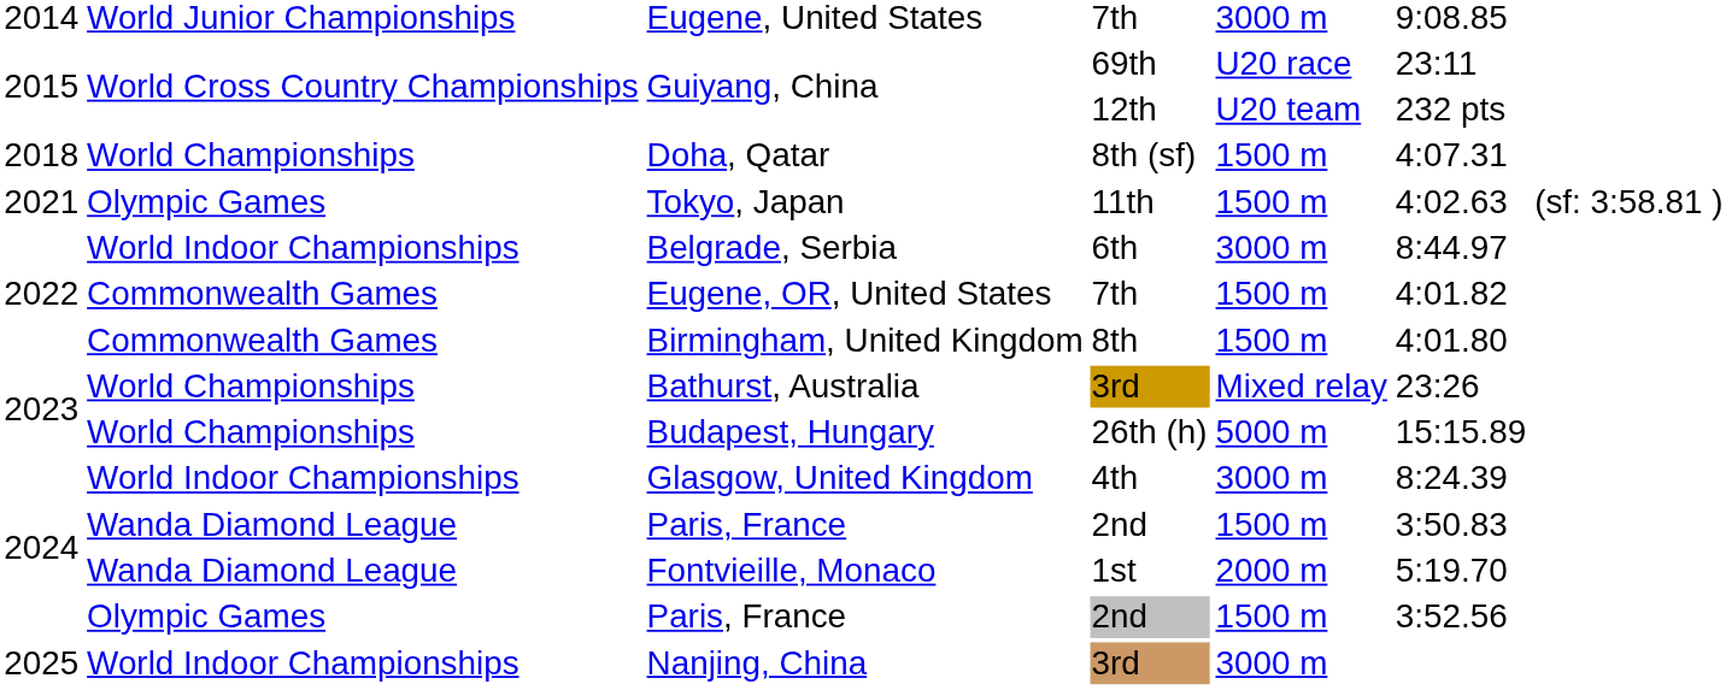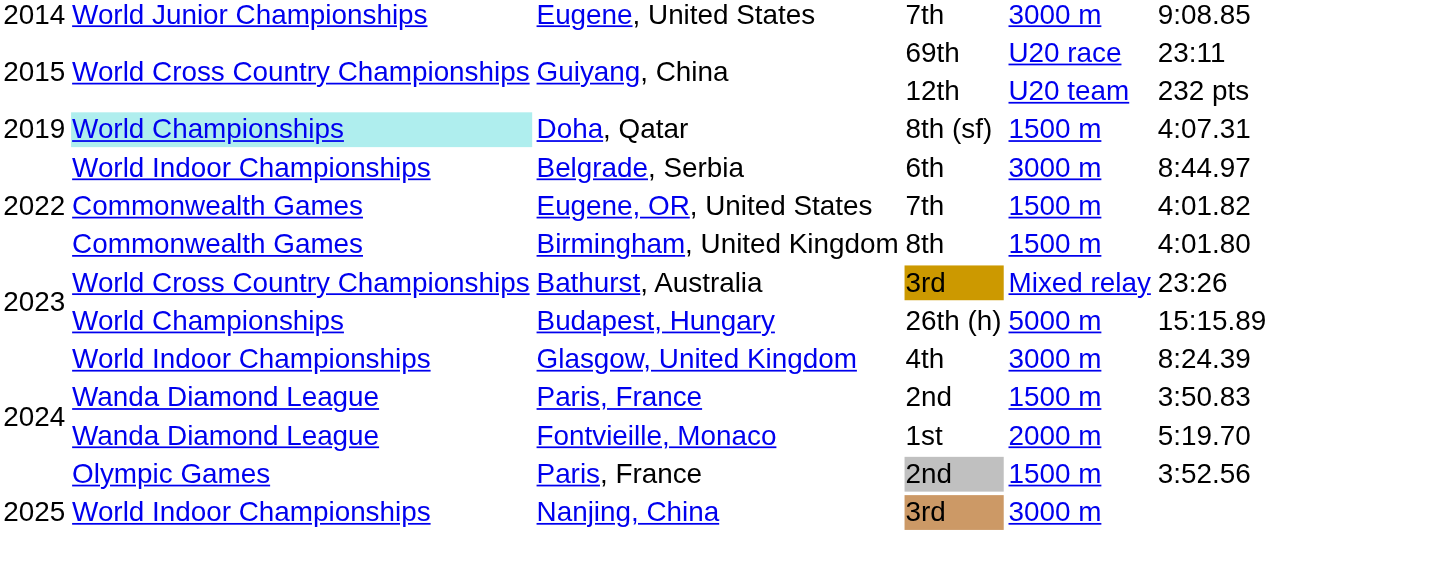 <table>
 <tr>
 <td>2014</td>
 <td><a href='#'>World Junior Championships</a></td>
 <td><a href='#'>Eugene</a>, United States</td>
 <td>7th</td>
 <td><a href='#'>3000 m</a></td>
 <td>9:08.85</td>
 <td></td>
 </tr>
 <tr>
 <td rowspan=2>2015</td>
 <td rowspan=2><a href='#'>World Cross Country Championships</a></td>
 <td rowspan=2><a href='#'>Guiyang</a>, China</td>
 <td>69th</td>
 <td><a href='#'>U20 race</a></td>
 <td>23:11</td>
 <td></td>
 </tr>
 <tr>
 <td>12th</td>
 <td><a href='#'>U20 team</a></td>
 <td>232 pts</td>
 <td></td>
 </tr>
 <tr>
-<td>2018</td>
-<td><a href='#'>World Championships</a></td>
+<td>2019</td>
+<td style="background: paleturquoise;"><a href='#'>World Championships</a></td>
 <td><a href='#'>Doha</a>, Qatar</td>
 <td>8th (sf)</td>
 <td><a href='#'>1500 m</a></td>
 <td>4:07.31</td>
 <td></td>
-</tr>
-<tr>
-<td>2021</td>
-<td><a href='#'>Olympic Games</a></td>
-<td><a href='#'>Tokyo</a>, Japan</td>
-<td>11th</td>
-<td><a href='#'>1500 m</a></td>
-<td>4:02.63</td>
-<td>(sf: 3:58.81 <strong></strong>)</td>
 </tr>
 <tr>
 <td rowspan=3>2022</td>
 <td><a href='#'>World Indoor Championships</a></td>
 <td><a href='#'>Belgrade</a>, Serbia</td>
 <td>6th</td>
 <td><a href='#'>3000 m</a> </td>
 <td>8:44.97</td>
 <td></td>
 </tr>
 <tr>
 <td><a href='#'>Commonwealth Games</a></td>
 <td><a href='#'>Eugene, OR</a>, United States</td>
 <td>7th</td>
 <td><a href='#'>1500 m</a></td>
 <td>4:01.82</td>
 <td></td>
 </tr>
 <tr>
 <td><a href='#'>Commonwealth Games</a></td>
 <td><a href='#'>Birmingham</a>, United Kingdom</td>
 <td>8th</td>
 <td><a href='#'>1500 m</a></td>
 <td>4:01.80</td>
 <td></td>
 </tr>
 <tr>
 <td rowspan=2>2023</td>
-<td><a href='#'>World Championships</a></td>
+<td><a href='#'>World Cross Country Championships</a></td>
 <td><a href='#'>Bathurst</a>, Australia</td>
 <td bgcolor=cc9900>3rd</td>
 <td><a href='#'>Mixed relay</a></td>
 <td>23:26</td>
 <td></td>
 </tr>
 <tr>
 <td><a href='#'>World Championships</a></td>
 <td><a href='#'>Budapest, Hungary</a></td>
 <td>26th (h)</td>
 <td><a href='#'>5000 m</a></td>
 <td>15:15.89</td>
 <td></td>
 </tr>
 <tr>
 <td rowspan=4>2024</td>
 <td><a href='#'>World Indoor Championships</a></td>
 <td><a href='#'>Glasgow, United Kingdom</a></td>
 <td>4th</td>
 <td><a href='#'>3000 m</a></td>
 <td>8:24.39</td>
 <td></td>
 </tr>
 <tr>
 <td><a href='#'>Wanda Diamond League</a></td>
 <td><a href='#'>Paris, France</a></td>
 <td>2nd</td>
 <td><a href='#'>1500 m</a></td>
 <td>3:50.83</td>
 <td> <strong></strong></td>
 </tr>
 <tr>
 <td><a href='#'>Wanda Diamond League</a></td>
 <td><a href='#'>Fontvieille, Monaco</a></td>
 <td>1st</td>
 <td><a href='#'>2000 m</a></td>
 <td>5:19.70</td>
 <td> <strong></strong></td>
 </tr>
 <tr>
 <td><a href='#'>Olympic Games</a></td>
 <td><a href='#'>Paris</a>, France</td>
 <td bgcolor=silver>2nd</td>
 <td><a href='#'>1500 m</a></td>
 <td>3:52.56</td>
 <td></td>
 </tr>
 <tr>
 <td>2025</td>
 <td><a href='#'>World Indoor Championships</a></td>
 <td><a href='#'>Nanjing, China</a></td>
 <td bgcolor=cc9966>3rd</td>
 <td><a href='#'>3000 m</a></td>
 <td 8:38.28></td>
 </tr>
 </table>
